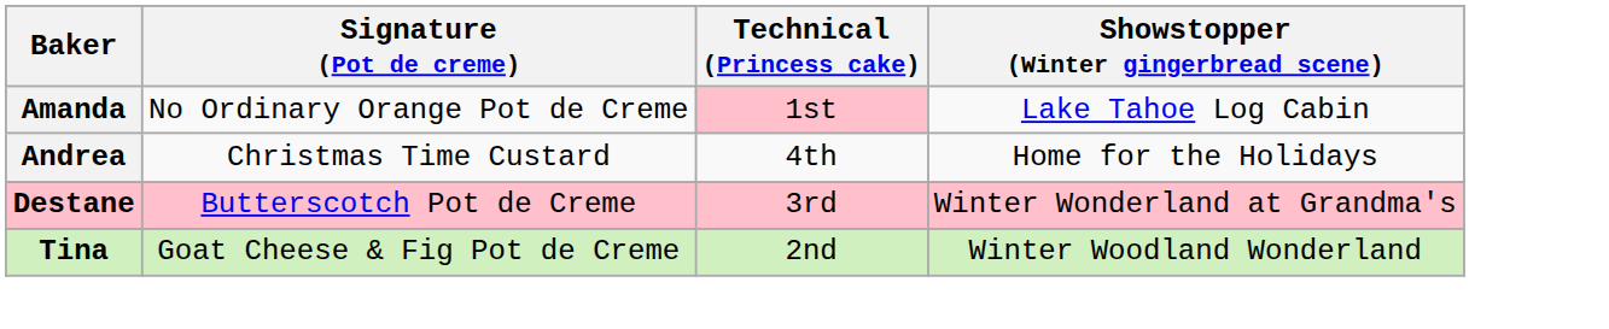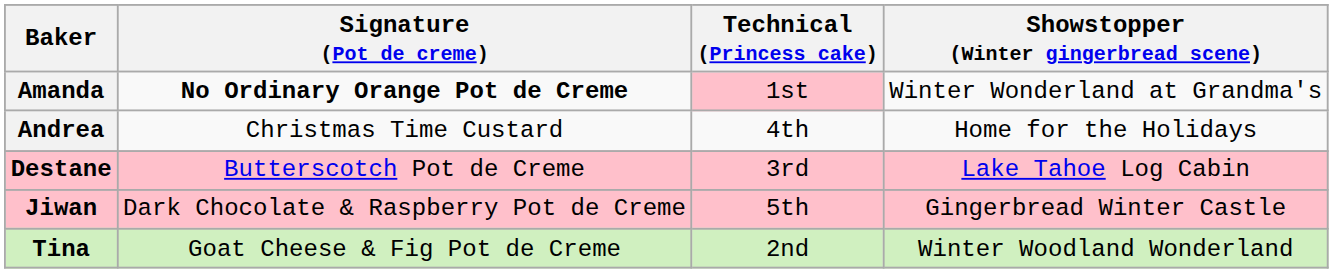 <table class="wikitable sortable" style="text-align:center;">
 <tr>
 <th scope="col">Baker</th>
 <th scope="col" class="unsortable">Signature<br><small>(<a href='#'>Pot de creme</a>)</small></th>
 <th scope="col">Technical<br><small>(<a href='#'>Princess cake</a>)</small></th>
 <th scope="col" class="unsortable">Showstopper<br><small>(Winter <a href='#'>gingerbread scene</a>)</small></th>
 </tr>
 <tr>
 <th scope="row">Amanda</th>
-<td>No Ordinary Orange Pot de Creme</td>
+<td><strong>No Ordinary Orange Pot de Creme</strong></td>
 <td style="background: pink;">1st</td>
-<td><a href='#'>Lake Tahoe</a> Log Cabin</td>
+<td>Winter Wonderland at Grandma's</td>
 </tr>
 <tr>
 <th scope="row">Andrea</th>
 <td>Christmas Time Custard</td>
 <td>4th</td>
 <td>Home for the Holidays</td>
 </tr>
 <tr style="background:Pink;">
 <th scope="row" style="background:Pink;">Destane</th>
 <td><a href='#'>Butterscotch</a> Pot de Creme</td>
 <td>3rd</td>
-<td>Winter Wonderland at Grandma's</td>
+<td><a href='#'>Lake Tahoe</a> Log Cabin</td>
+</tr>
+<tr style="background:Pink;">
+<th scope="row" style="background:Pink;">Jiwan</th>
+<td>Dark Chocolate & Raspberry Pot de Creme</td>
+<td>5th</td>
+<td>Gingerbread Winter Castle</td>
 </tr>
 <tr style="background:#d0f0c0;">
 <th scope="row" style="background:#d0f0c0;">Tina</th>
 <td>Goat Cheese & Fig Pot de Creme</td>
 <td>2nd</td>
 <td>Winter Woodland Wonderland</td>
 </tr>
 </table>
